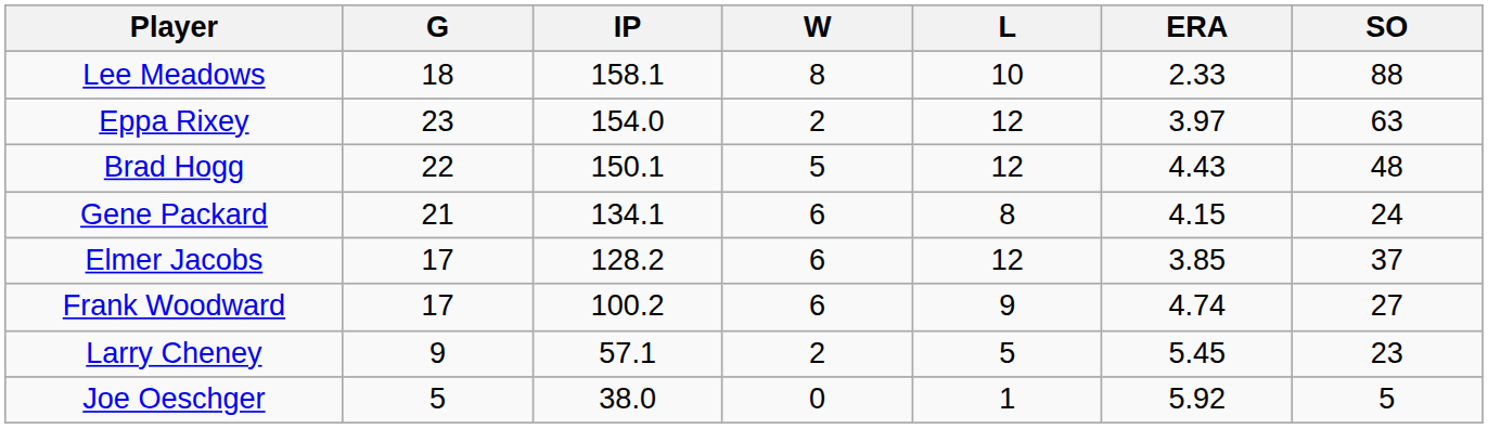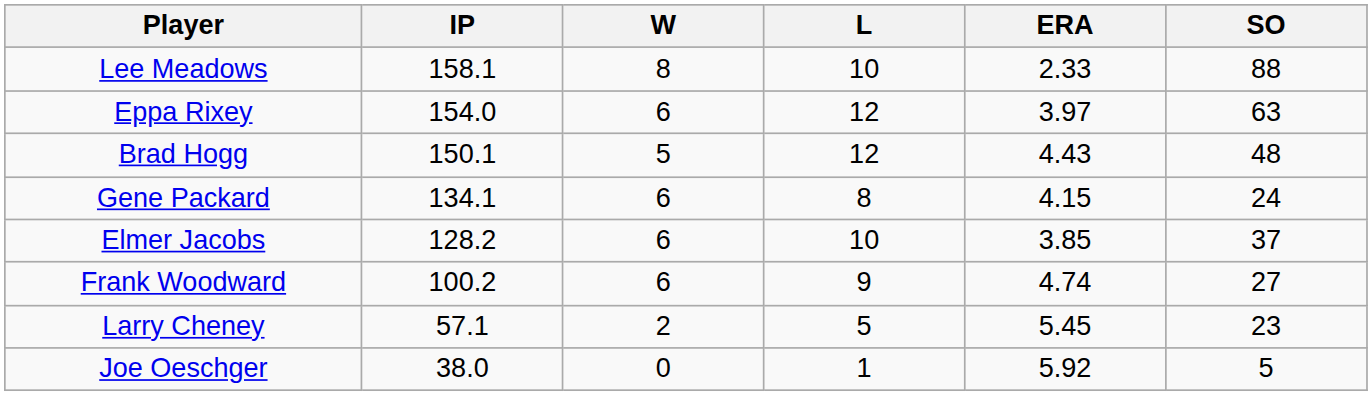 <table class="wikitable sortable">
 <tr>
 <th bgcolor="#DDDDFF" width="16%">Player</th>
-<th bgcolor="#DDDDFF" width="9%">G</th>
 <th bgcolor="#DDDDFF" width="9%">IP</th>
 <th bgcolor="#DDDDFF" width="9%">W</th>
 <th bgcolor="#DDDDFF" width="9%">L</th>
 <th bgcolor="#DDDDFF" width="9%">ERA</th>
 <th bgcolor="#DDDDFF" width="9%">SO</th>
 </tr>
 <tr align="center">
 <td><a href='#'>Lee Meadows</a></td>
-<td>18</td>
 <td>158.1</td>
 <td>8</td>
 <td>10</td>
 <td>2.33</td>
 <td>88</td>
 </tr>
 <tr align="center">
 <td><a href='#'>Eppa Rixey</a></td>
-<td>23</td>
 <td>154.0</td>
-<td>2</td>
+<td>6</td>
 <td>12</td>
 <td>3.97</td>
 <td>63</td>
 </tr>
 <tr align=center>
 <td><a href='#'>Brad Hogg</a></td>
-<td>22</td>
 <td>150.1</td>
 <td>5</td>
 <td>12</td>
 <td>4.43</td>
 <td>48</td>
 </tr>
 <tr align=center>
 <td><a href='#'>Gene Packard</a></td>
-<td>21</td>
 <td>134.1</td>
 <td>6</td>
 <td>8</td>
 <td>4.15</td>
 <td>24</td>
 </tr>
 <tr align=center>
 <td><a href='#'>Elmer Jacobs</a></td>
-<td>17</td>
 <td>128.2</td>
 <td>6</td>
-<td>12</td>
+<td>10</td>
 <td>3.85</td>
 <td>37</td>
 </tr>
 <tr align=center>
 <td><a href='#'>Frank Woodward</a></td>
-<td>17</td>
 <td>100.2</td>
 <td>6</td>
 <td>9</td>
 <td>4.74</td>
 <td>27</td>
 </tr>
 <tr align=center>
 <td><a href='#'>Larry Cheney</a></td>
-<td>9</td>
 <td>57.1</td>
 <td>2</td>
 <td>5</td>
 <td>5.45</td>
 <td>23</td>
 </tr>
 <tr align=center>
 <td><a href='#'>Joe Oeschger</a></td>
-<td>5</td>
 <td>38.0</td>
 <td>0</td>
 <td>1</td>
 <td>5.92</td>
 <td>5</td>
 </tr>
 </table>
